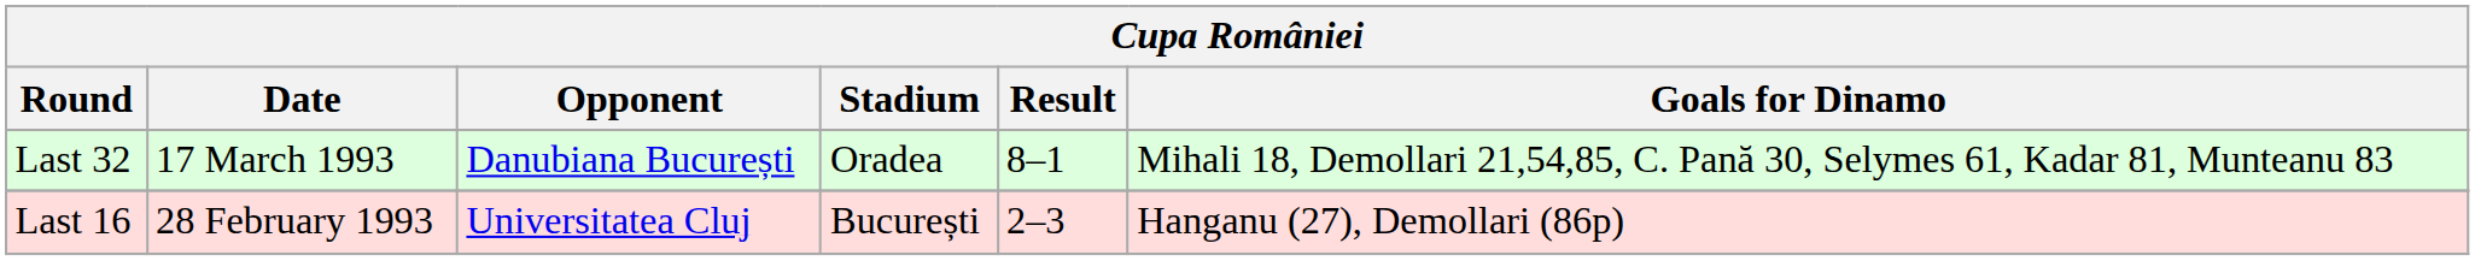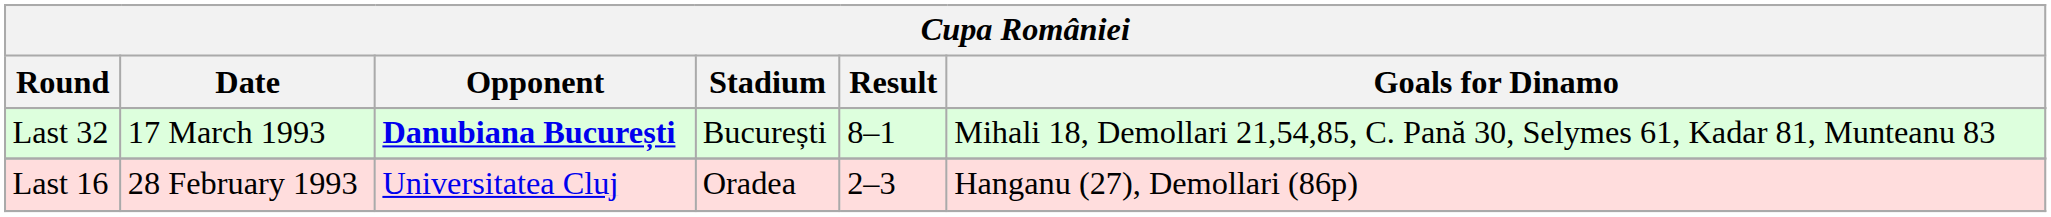 <table class="wikitable" style="width:80%;">
 <tr>
 <th colspan="6" style="text-align:center;"><em>Cupa României</em></th>
 </tr>
 <tr>
 <th>Round</th>
 <th>Date</th>
 <th>Opponent</th>
 <th>Stadium</th>
 <th>Result</th>
 <th>Goals for Dinamo</th>
 </tr>
 <tr>
 </tr>
 <tr bgcolor="#ddffdd">
 <td>Last 32</td>
 <td>17 March 1993</td>
-<td><a href='#'>Danubiana București</a></td>
-<td>Oradea</td>
+<td><strong><a href='#'>Danubiana București</a></strong></td>
+<td>București</td>
 <td>8–1</td>
 <td>Mihali 18, Demollari 21,54,85, C. Pană 30, Selymes 61, Kadar 81, Munteanu 83</td>
 </tr>
 <tr>
 </tr>
 <tr bgcolor="#ffdddd">
 <td>Last 16</td>
 <td>28 February 1993</td>
 <td><a href='#'>Universitatea Cluj</a></td>
-<td>București</td>
+<td>Oradea</td>
 <td>2–3</td>
 <td>Hanganu (27), Demollari (86p)</td>
 </tr>
 <tr>
 </tr>
 </table>
